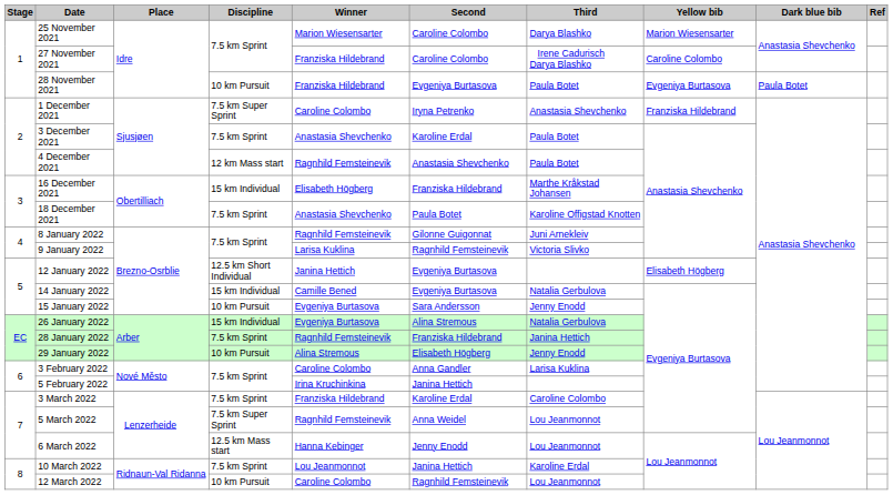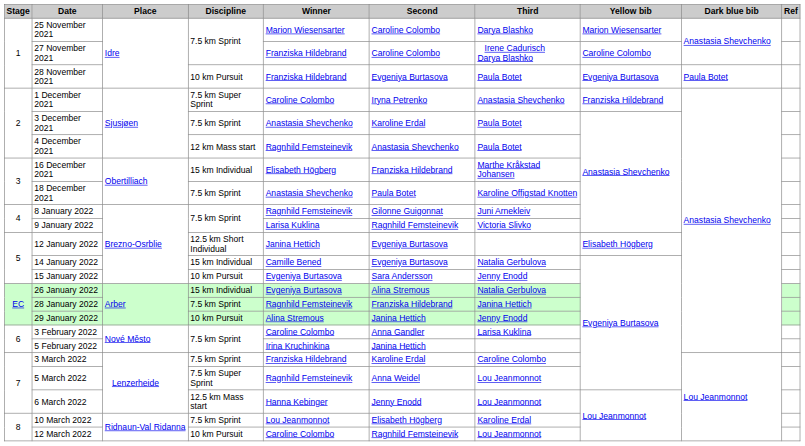 <table cellpadding=3 border="1" style="background:#FFFFFF; font-size:85%; border:grey solid 1px; border-collapse:collapse;">
 <tr style="background:#CCC; text-align:center;">
 <th width="10">Stage</th>
 <th width="120">Date</th>
 <th width="148">Place</th>
 <th width="130">Discipline</th>
 <th width="190">Winner</th>
 <th width="190">Second</th>
 <th width="190">Third</th>
 <th width="180">Yellow bib <br> </th>
 <th width="180">Dark blue bib  <br> </th>
 <th width="8">Ref</th>
 </tr>
 <tr>
 <td rowspan=3 align=center>1</td>
 <td>25 November 2021</td>
 <td rowspan=3> <a href='#'>Idre</a></td>
 <td rowspan=2>7.5 km Sprint</td>
 <td> <a href='#'>Marion Wiesensarter</a></td>
 <td> <a href='#'>Caroline Colombo</a></td>
 <td> <a href='#'>Darya Blashko</a></td>
 <td> <a href='#'>Marion Wiesensarter</a></td>
 <td rowspan=2> <a href='#'>Anastasia Shevchenko</a></td>
 <td></td>
 </tr>
 <tr>
 <td>27 November 2021</td>
 <td> <a href='#'>Franziska Hildebrand</a></td>
 <td> <a href='#'>Caroline Colombo</a></td>
 <td>   <a href='#'>Irene Cadurisch</a><br> <a href='#'>Darya Blashko</a></td>
 <td> <a href='#'>Caroline Colombo</a></td>
 <td></td>
 </tr>
 <tr>
 <td>28 November 2021</td>
 <td>10 km Pursuit</td>
 <td> <a href='#'>Franziska Hildebrand</a></td>
 <td> <a href='#'>Evgeniya Burtasova</a></td>
 <td> <a href='#'>Paula Botet</a></td>
 <td> <a href='#'>Evgeniya Burtasova</a></td>
 <td> <a href='#'>Paula Botet</a></td>
 <td></td>
 </tr>
 <tr>
 <td rowspan=3 align=center>2</td>
 <td>1 December 2021</td>
 <td rowspan=3> <a href='#'>Sjusjøen</a></td>
 <td>7.5 km Super Sprint</td>
 <td> <a href='#'>Caroline Colombo</a></td>
 <td> <a href='#'>Iryna Petrenko</a></td>
 <td> <a href='#'>Anastasia Shevchenko</a></td>
 <td> <a href='#'>Franziska Hildebrand</a></td>
 <td rowspan=15> <a href='#'>Anastasia Shevchenko</a></td>
 <td></td>
 </tr>
 <tr>
 <td>3 December 2021</td>
 <td>7.5 km Sprint</td>
 <td> <a href='#'>Anastasia Shevchenko</a></td>
 <td> <a href='#'>Karoline Erdal</a></td>
 <td> <a href='#'>Paula Botet</a></td>
 <td rowspan=6> <a href='#'>Anastasia Shevchenko</a></td>
 <td></td>
 </tr>
 <tr>
 <td>4 December 2021</td>
 <td>12 km Mass start</td>
 <td> <a href='#'>Ragnhild Femsteinevik</a></td>
 <td> <a href='#'>Anastasia Shevchenko</a></td>
 <td> <a href='#'>Paula Botet</a></td>
 <td></td>
 </tr>
 <tr>
 <td rowspan=2 align=center>3</td>
 <td>16 December 2021</td>
 <td rowspan=2> <a href='#'>Obertilliach</a></td>
 <td>15 km Individual</td>
 <td> <a href='#'>Elisabeth Högberg</a></td>
 <td> <a href='#'>Franziska Hildebrand</a></td>
 <td> <a href='#'>Marthe Kråkstad Johansen</a></td>
 <td></td>
 </tr>
 <tr>
 <td>18 December 2021</td>
 <td>7.5 km Sprint</td>
 <td> <a href='#'>Anastasia Shevchenko</a></td>
 <td> <a href='#'>Paula Botet</a></td>
 <td> <a href='#'>Karoline Offigstad Knotten</a></td>
 <td></td>
 </tr>
 <tr>
 <td rowspan=2 align=center>4</td>
 <td>8 January 2022</td>
 <td rowspan=5> <a href='#'>Brezno-Osrblie</a></td>
 <td rowspan=2>7.5 km Sprint</td>
 <td> <a href='#'>Ragnhild Femsteinevik</a></td>
 <td> <a href='#'>Gilonne Guigonnat</a></td>
 <td> <a href='#'>Juni Arnekleiv</a></td>
 <td></td>
 </tr>
 <tr>
 <td>9 January 2022</td>
 <td> <a href='#'>Larisa Kuklina</a></td>
 <td> <a href='#'>Ragnhild Femsteinevik</a></td>
 <td> <a href='#'>Victoria Slivko</a></td>
 <td></td>
 </tr>
 <tr>
 <td rowspan=3 align=center>5</td>
 <td>12 January 2022</td>
 <td>12.5 km Short Individual</td>
 <td> <a href='#'>Janina Hettich</a></td>
 <td> <a href='#'>Evgeniya Burtasova</a></td>
 <td></td>
 <td> <a href='#'>Elisabeth Högberg</a></td>
 <td></td>
 </tr>
 <tr>
 <td>14 January 2022</td>
 <td>15 km Individual</td>
 <td> <a href='#'>Camille Bened</a></td>
 <td> <a href='#'>Evgeniya Burtasova</a></td>
 <td> <a href='#'>Natalia Gerbulova</a></td>
 <td rowspan=9> <a href='#'>Evgeniya Burtasova</a></td>
 <td></td>
 </tr>
 <tr>
 <td>15 January 2022</td>
 <td>10 km Pursuit</td>
 <td> <a href='#'>Evgeniya Burtasova</a></td>
 <td> <a href='#'>Sara Andersson</a></td>
 <td> <a href='#'>Jenny Enodd</a></td>
 <td></td>
 </tr>
 <tr style="background:#CCFFCC">
 <td rowspan=3 align=center><a href='#'>EC</a></td>
 <td>26 January 2022</td>
 <td rowspan=3> <a href='#'>Arber</a></td>
 <td>15 km Individual</td>
 <td> <a href='#'>Evgeniya Burtasova</a></td>
 <td> <a href='#'>Alina Stremous</a></td>
 <td> <a href='#'>Natalia Gerbulova</a></td>
 <td></td>
 </tr>
 <tr style="background:#CCFFCC">
 <td>28 January 2022</td>
 <td>7.5 km Sprint</td>
 <td> <a href='#'>Ragnhild Femsteinevik</a></td>
 <td> <a href='#'>Franziska Hildebrand</a></td>
 <td> <a href='#'>Janina Hettich</a></td>
 <td></td>
 </tr>
 <tr style="background:#CCFFCC">
 <td>29 January 2022</td>
 <td>10 km Pursuit</td>
 <td> <a href='#'>Alina Stremous</a></td>
-<td> <a href='#'>Elisabeth Högberg</a></td>
+<td> <a href='#'>Janina Hettich</a></td>
 <td> <a href='#'>Jenny Enodd</a></td>
 <td></td>
 </tr>
 <tr>
 <td rowspan=2 align=center>6</td>
 <td>3 February 2022</td>
 <td rowspan=2> <a href='#'>Nové Město</a></td>
 <td rowspan=2>7.5 km Sprint</td>
 <td> <a href='#'>Caroline Colombo</a></td>
 <td> <a href='#'>Anna Gandler</a></td>
 <td> <a href='#'>Larisa Kuklina</a></td>
 <td></td>
 </tr>
 <tr>
 <td>5 February 2022</td>
 <td> <a href='#'>Irina Kruchinkina</a></td>
 <td> <a href='#'>Janina Hettich</a></td>
 <td></td>
 <td></td>
 </tr>
 <tr>
 <td rowspan=3 align=center>7</td>
 <td>3 March 2022</td>
 <td rowspan=3>   <a href='#'>Lenzerheide</a></td>
 <td>7.5 km Sprint</td>
 <td> <a href='#'>Franziska Hildebrand</a></td>
 <td> <a href='#'>Karoline Erdal</a></td>
 <td> <a href='#'>Caroline Colombo</a></td>
 <td rowspan=5> <a href='#'>Lou Jeanmonnot</a></td>
 <td></td>
 </tr>
 <tr>
 <td>5 March 2022</td>
 <td>7.5 km Super Sprint</td>
 <td> <a href='#'>Ragnhild Femsteinevik</a></td>
 <td> <a href='#'>Anna Weidel</a></td>
 <td> <a href='#'>Lou Jeanmonnot</a></td>
 <td></td>
 </tr>
 <tr>
 <td>6 March 2022</td>
 <td>12.5 km Mass start</td>
 <td> <a href='#'>Hanna Kebinger</a></td>
 <td> <a href='#'>Jenny Enodd</a></td>
 <td> <a href='#'>Lou Jeanmonnot</a></td>
 <td rowspan=3> <a href='#'>Lou Jeanmonnot</a></td>
 <td></td>
 </tr>
 <tr>
 <td rowspan=2 align=center>8</td>
 <td>10 March 2022</td>
 <td rowspan=2> <a href='#'>Ridnaun-Val Ridanna</a></td>
 <td>7.5 km Sprint</td>
 <td> <a href='#'>Lou Jeanmonnot</a></td>
-<td> <a href='#'>Janina Hettich</a></td>
+<td> <a href='#'>Elisabeth Högberg</a></td>
 <td> <a href='#'>Karoline Erdal</a></td>
 <td></td>
 </tr>
 <tr>
 <td>12 March 2022</td>
 <td>10 km Pursuit</td>
 <td> <a href='#'>Caroline Colombo</a></td>
 <td> <a href='#'>Ragnhild Femsteinevik</a></td>
 <td> <a href='#'>Lou Jeanmonnot</a></td>
 <td></td>
 </tr>
 </table>
